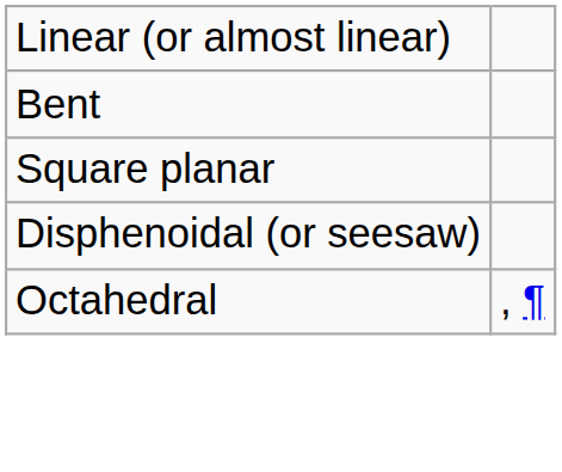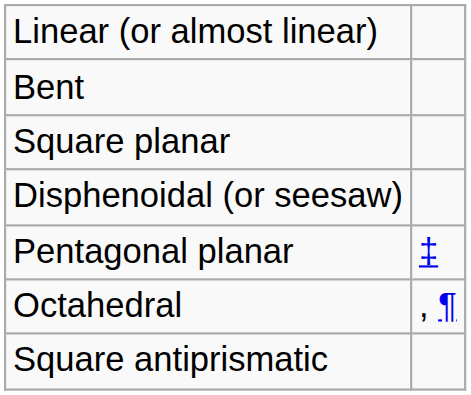 <table class="wikitable">
 <tr>
 <td>Linear (or almost linear)</td>
 <td></td>
 </tr>
 <tr>
 <td>Bent</td>
 <td></td>
 </tr>
 <tr>
 <td>Square planar</td>
 <td></td>
 </tr>
 <tr>
 <td>Disphenoidal (or seesaw)</td>
 <td></td>
 </tr>
 <tr>
+<td>Pentagonal planar</td>
+<td><a href='#'>‡</a></td>
+</tr>
+<tr>
 <td>Octahedral</td>
 <td>, <a href='#'>¶</a></td>
 </tr>
+<tr>
+<td>Square antiprismatic</td>
+<td></td>
+</tr>
 </table>
